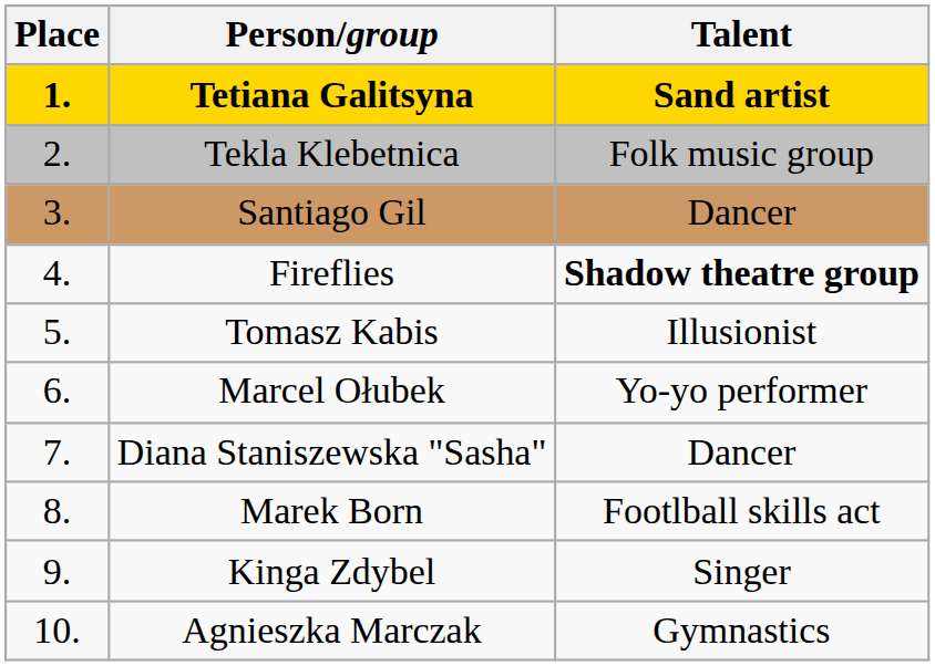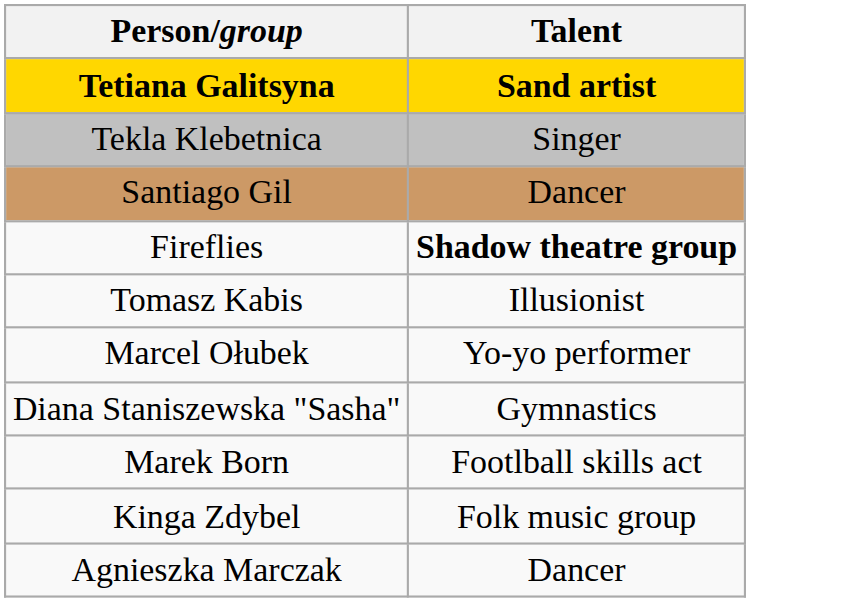 <table class="sortable wikitable" style="text-align: center;">
 <tr>
-<th>Place</th>
 <th>Person/<em>group</em></th>
 <th>Talent</th>
 </tr>
 <tr bgcolor=gold>
-<td><strong>1.</strong></td>
 <td><strong>Tetiana Galitsyna</strong></td>
 <td><strong>Sand artist</strong></td>
 </tr>
 <tr bgcolor=silver>
-<td>2.</td>
 <td>Tekla Klebetnica</td>
-<td>Folk music group</td>
+<td>Singer</td>
 </tr>
 <tr bgcolor="#cc9966">
-<td>3.</td>
 <td>Santiago Gil</td>
 <td>Dancer</td>
 </tr>
 <tr>
-<td>4.</td>
 <td>Fireflies</td>
 <td><strong>Shadow theatre group</strong></td>
 </tr>
 <tr>
-<td>5.</td>
 <td>Tomasz Kabis</td>
 <td>Illusionist</td>
 </tr>
 <tr>
-<td>6.</td>
 <td>Marcel Ołubek</td>
 <td>Yo-yo performer</td>
 </tr>
 <tr>
-<td>7.</td>
 <td>Diana Staniszewska "Sasha"</td>
-<td>Dancer</td>
+<td>Gymnastics</td>
 </tr>
 <tr>
-<td>8.</td>
 <td>Marek Born</td>
 <td>Footlball skills act</td>
 </tr>
 <tr>
-<td>9.</td>
 <td>Kinga Zdybel</td>
-<td>Singer</td>
+<td>Folk music group</td>
 </tr>
 <tr>
-<td>10.</td>
 <td>Agnieszka Marczak</td>
-<td>Gymnastics</td>
+<td>Dancer</td>
 </tr>
 </table>
